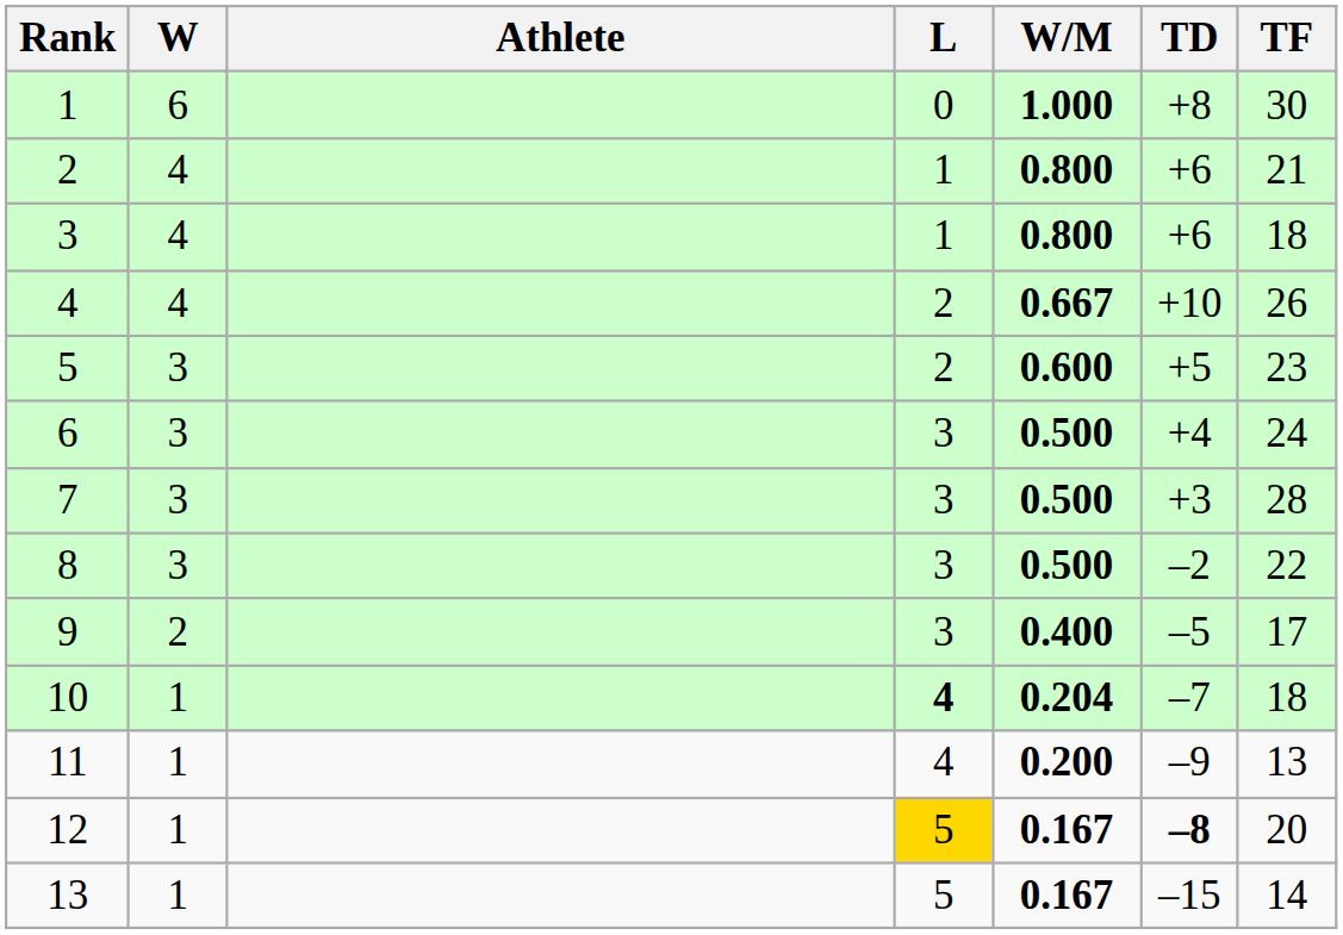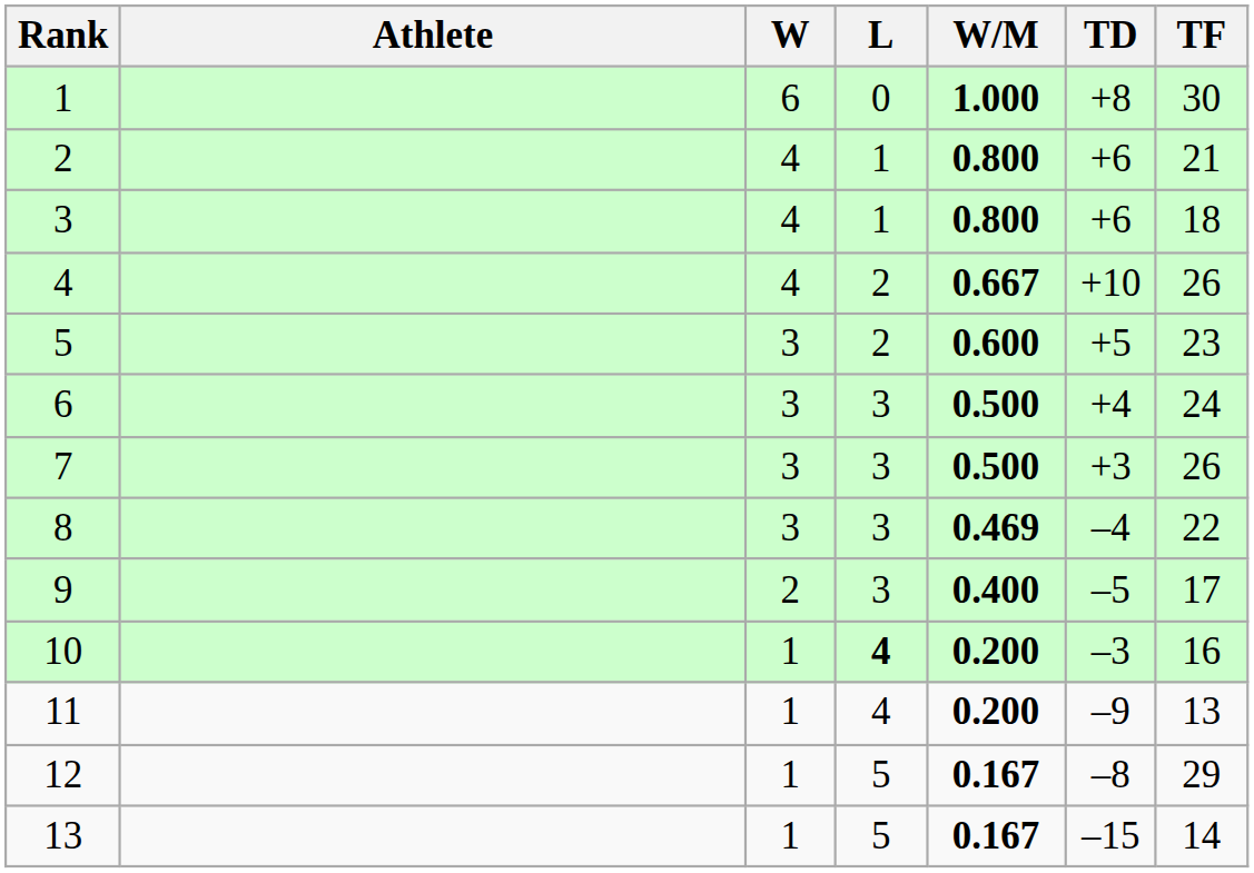 <table class=wikitable style="text-align:center">
 <tr>
 <th width=40>Rank</th>
+<th width=250>Athlete</th>
 <th width=30>W</th>
-<th width=250>Athlete</th>
 <th width=30>L</th>
 <th width=50>W/M</th>
 <th width=30>TD</th>
 <th width=30>TF</th>
 </tr>
 <tr style="background-color:#ccffcc;">
 <td>1</td>
+<td align=left></td>
 <td>6</td>
-<td align=left></td>
 <td>0</td>
 <td><strong>1.000</strong></td>
 <td>+8</td>
 <td>30</td>
 </tr>
 <tr style="background-color:#ccffcc;">
 <td>2</td>
+<td align=left></td>
 <td>4</td>
-<td align=left></td>
 <td>1</td>
 <td><strong>0.800</strong></td>
 <td>+6</td>
 <td>21</td>
 </tr>
 <tr style="background-color:#ccffcc;">
 <td>3</td>
+<td align=left></td>
 <td>4</td>
-<td align=left></td>
 <td>1</td>
 <td><strong>0.800</strong></td>
 <td>+6</td>
 <td>18</td>
 </tr>
 <tr style="background-color:#ccffcc;">
 <td>4</td>
+<td align=left></td>
 <td>4</td>
-<td align=left></td>
 <td>2</td>
 <td><strong>0.667</strong></td>
 <td>+10</td>
 <td>26</td>
 </tr>
 <tr style="background-color:#ccffcc;">
 <td>5</td>
+<td align=left></td>
 <td>3</td>
-<td align=left></td>
 <td>2</td>
 <td><strong>0.600</strong></td>
 <td>+5</td>
 <td>23</td>
 </tr>
 <tr style="background-color:#ccffcc;">
 <td>6</td>
+<td align=left></td>
 <td>3</td>
-<td align=left></td>
 <td>3</td>
 <td><strong>0.500</strong></td>
 <td>+4</td>
 <td>24</td>
 </tr>
 <tr style="background-color:#ccffcc;">
 <td>7</td>
+<td align=left></td>
 <td>3</td>
-<td align=left></td>
 <td>3</td>
 <td><strong>0.500</strong></td>
 <td>+3</td>
-<td>28</td>
+<td>26</td>
 </tr>
 <tr style="background-color:#ccffcc;">
 <td>8</td>
-<td>3</td>
 <td align=left></td>
 <td>3</td>
-<td><strong>0.500</strong></td>
-<td>–2</td>
+<td>3</td>
+<td><strong>0.469</strong></td>
+<td>–4</td>
 <td>22</td>
 </tr>
 <tr style="background-color:#ccffcc;">
 <td>9</td>
+<td align=left></td>
 <td>2</td>
-<td align=left></td>
 <td>3</td>
 <td><strong>0.400</strong></td>
 <td>–5</td>
 <td>17</td>
 </tr>
 <tr style="background-color:#ccffcc;">
 <td>10</td>
+<td align=left></td>
 <td>1</td>
-<td align=left></td>
 <td><strong>4</strong></td>
-<td><strong>0.204</strong></td>
-<td>–7</td>
-<td>18</td>
+<td><strong>0.200</strong></td>
+<td>–3</td>
+<td>16</td>
 </tr>
 <tr>
 <td>11</td>
+<td align=left></td>
 <td>1</td>
-<td align=left></td>
 <td>4</td>
 <td><strong>0.200</strong></td>
 <td>–9</td>
 <td>13</td>
 </tr>
 <tr>
 <td>12</td>
+<td align=left></td>
 <td>1</td>
-<td align=left></td>
-<td style="background: gold;">5</td>
+<td>5</td>
 <td><strong>0.167</strong></td>
-<td><strong>–8</strong></td>
-<td>20</td>
+<td>–8</td>
+<td>29</td>
 </tr>
 <tr>
 <td>13</td>
+<td align=left></td>
 <td>1</td>
-<td align=left></td>
 <td>5</td>
 <td><strong>0.167</strong></td>
 <td>–15</td>
 <td>14</td>
 </tr>
 </table>
